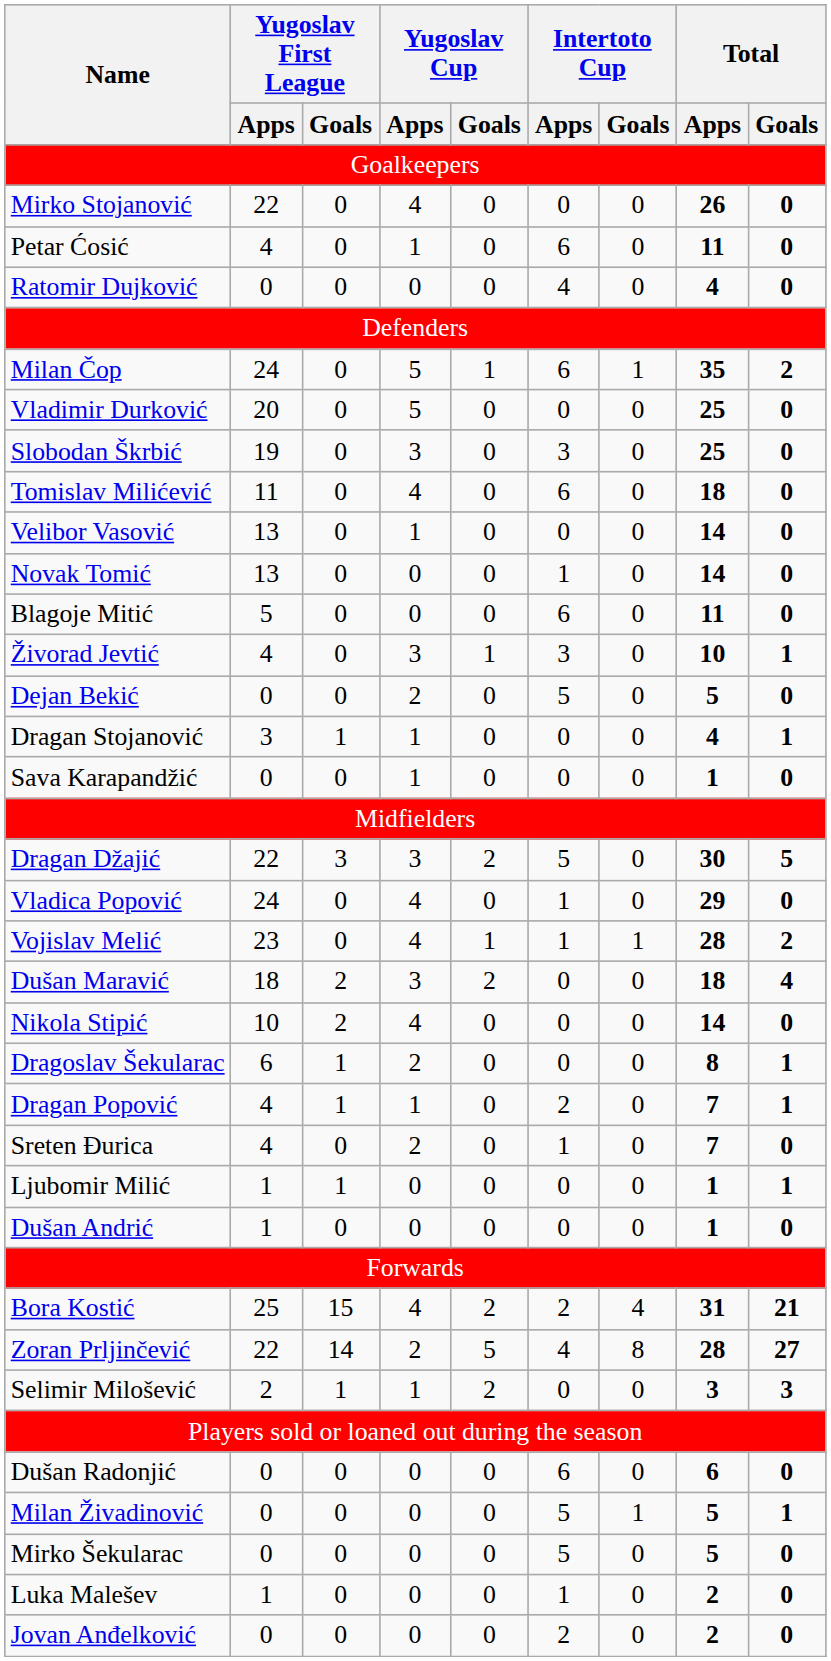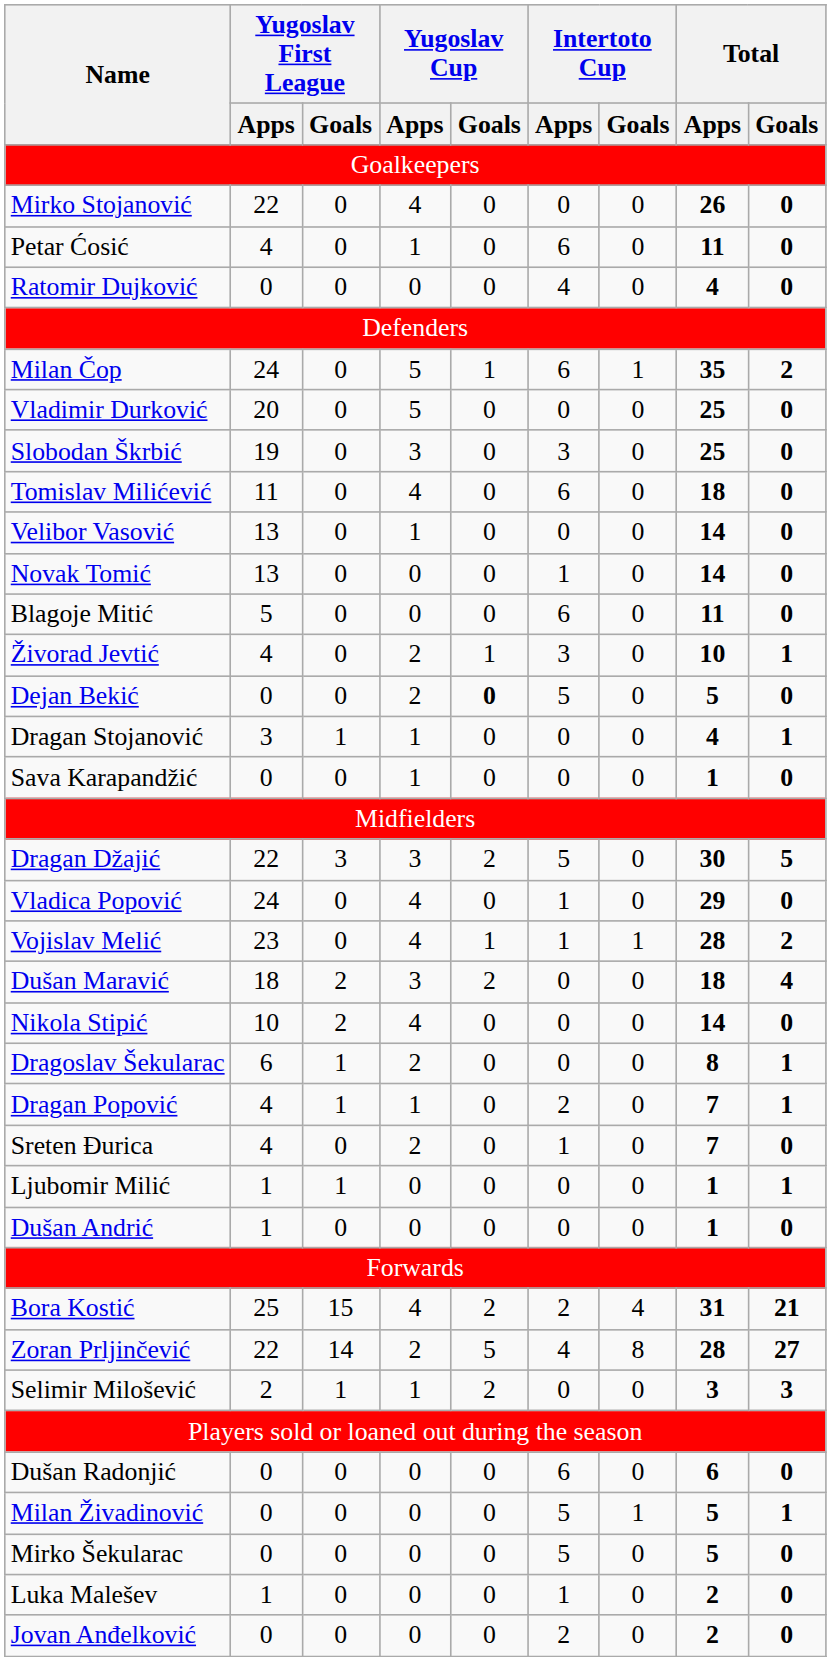 <table class="wikitable" style="text-align:center">
 <tr>
 <th rowspan="2">Name</th>
 <th colspan="2" width="85"><a href='#'>Yugoslav First League</a></th>
 <th colspan="2" width="85"><a href='#'>Yugoslav Cup</a></th>
 <th colspan="2" width="85"><a href='#'>Intertoto Cup</a></th>
 <th colspan="2" width="85">Total</th>
 </tr>
 <tr>
 <th>Apps</th>
 <th>Goals</th>
 <th>Apps</th>
 <th>Goals</th>
 <th>Apps</th>
 <th>Goals</th>
 <th>Apps</th>
 <th>Goals</th>
 </tr>
 <tr>
 <td style="background: red;color:white" align=center colspan="15">Goalkeepers</td>
 </tr>
 <tr>
 <td align="left"> <a href='#'>Mirko Stojanović</a></td>
 <td>22</td>
 <td>0</td>
 <td>4</td>
 <td>0</td>
 <td>0</td>
 <td>0</td>
 <td><strong>26</strong></td>
 <td><strong>0</strong></td>
 </tr>
 <tr>
 <td align="left"> Petar Ćosić</td>
 <td>4</td>
 <td>0</td>
 <td>1</td>
 <td>0</td>
 <td>6</td>
 <td>0</td>
 <td><strong>11</strong></td>
 <td><strong>0</strong></td>
 </tr>
 <tr>
 <td align="left"> <a href='#'>Ratomir Dujković</a></td>
 <td>0</td>
 <td>0</td>
 <td>0</td>
 <td>0</td>
 <td>4</td>
 <td>0</td>
 <td><strong>4</strong></td>
 <td><strong>0</strong></td>
 </tr>
 <tr>
 <td align=center colspan="15" style="background: red;color:white">Defenders</td>
 </tr>
 <tr>
 <td align="left"> <a href='#'>Milan Čop</a></td>
 <td>24</td>
 <td>0</td>
 <td>5</td>
 <td>1</td>
 <td>6</td>
 <td>1</td>
 <td><strong>35</strong></td>
 <td><strong>2</strong></td>
 </tr>
 <tr>
 <td align="left"> <a href='#'>Vladimir Durković</a></td>
 <td>20</td>
 <td>0</td>
 <td>5</td>
 <td>0</td>
 <td>0</td>
 <td>0</td>
 <td><strong>25</strong></td>
 <td><strong>0</strong></td>
 </tr>
 <tr>
 <td align="left"> <a href='#'>Slobodan Škrbić</a></td>
 <td>19</td>
 <td>0</td>
 <td>3</td>
 <td>0</td>
 <td>3</td>
 <td>0</td>
 <td><strong>25</strong></td>
 <td><strong>0</strong></td>
 </tr>
 <tr>
 <td align="left"> <a href='#'>Tomislav Milićević</a></td>
 <td>11</td>
 <td>0</td>
 <td>4</td>
 <td>0</td>
 <td>6</td>
 <td>0</td>
 <td><strong>18</strong></td>
 <td><strong>0</strong></td>
 </tr>
 <tr>
 <td align="left"> <a href='#'>Velibor Vasović</a></td>
 <td>13</td>
 <td>0</td>
 <td>1</td>
 <td>0</td>
 <td>0</td>
 <td>0</td>
 <td><strong>14</strong></td>
 <td><strong>0</strong></td>
 </tr>
 <tr>
 <td align="left"> <a href='#'>Novak Tomić</a></td>
 <td>13</td>
 <td>0</td>
 <td>0</td>
 <td>0</td>
 <td>1</td>
 <td>0</td>
 <td><strong>14</strong></td>
 <td><strong>0</strong></td>
 </tr>
 <tr>
 <td align="left"> Blagoje Mitić</td>
 <td>5</td>
 <td>0</td>
 <td>0</td>
 <td>0</td>
 <td>6</td>
 <td>0</td>
 <td><strong>11</strong></td>
 <td><strong>0</strong></td>
 </tr>
 <tr>
 <td align="left"> <a href='#'>Živorad Jevtić</a></td>
 <td>4</td>
 <td>0</td>
-<td>3</td>
+<td>2</td>
 <td>1</td>
 <td>3</td>
 <td>0</td>
 <td><strong>10</strong></td>
 <td><strong>1</strong></td>
 </tr>
 <tr>
 <td align="left"> <a href='#'>Dejan Bekić</a></td>
 <td>0</td>
 <td>0</td>
 <td>2</td>
-<td>0</td>
+<td><strong>0</strong></td>
 <td>5</td>
 <td>0</td>
 <td><strong>5</strong></td>
 <td><strong>0</strong></td>
 </tr>
 <tr>
 <td align="left"> Dragan Stojanović</td>
 <td>3</td>
 <td>1</td>
 <td>1</td>
 <td>0</td>
 <td>0</td>
 <td>0</td>
 <td><strong>4</strong></td>
 <td><strong>1</strong></td>
 </tr>
 <tr>
 <td align="left"> Sava Karapandžić</td>
 <td>0</td>
 <td>0</td>
 <td>1</td>
 <td>0</td>
 <td>0</td>
 <td>0</td>
 <td><strong>1</strong></td>
 <td><strong>0</strong></td>
 </tr>
 <tr>
 <td align=center colspan="15" style="background: red;color:white">Midfielders</td>
 </tr>
 <tr>
 <td align="left"> <a href='#'>Dragan Džajić</a></td>
 <td>22</td>
 <td>3</td>
 <td>3</td>
 <td>2</td>
 <td>5</td>
 <td>0</td>
 <td><strong>30</strong></td>
 <td><strong>5</strong></td>
 </tr>
 <tr>
 <td align="left"> <a href='#'>Vladica Popović</a></td>
 <td>24</td>
 <td>0</td>
 <td>4</td>
 <td>0</td>
 <td>1</td>
 <td>0</td>
 <td><strong>29</strong></td>
 <td><strong>0</strong></td>
 </tr>
 <tr>
 <td align="left"> <a href='#'>Vojislav Melić</a></td>
 <td>23</td>
 <td>0</td>
 <td>4</td>
 <td>1</td>
 <td>1</td>
 <td>1</td>
 <td><strong>28</strong></td>
 <td><strong>2</strong></td>
 </tr>
 <tr>
 <td align="left"> <a href='#'>Dušan Maravić</a></td>
 <td>18</td>
 <td>2</td>
 <td>3</td>
 <td>2</td>
 <td>0</td>
 <td>0</td>
 <td><strong>18</strong></td>
 <td><strong>4</strong></td>
 </tr>
 <tr>
 <td align="left"> <a href='#'>Nikola Stipić</a></td>
 <td>10</td>
 <td>2</td>
 <td>4</td>
 <td>0</td>
 <td>0</td>
 <td>0</td>
 <td><strong>14</strong></td>
 <td><strong>0</strong></td>
 </tr>
 <tr>
 <td align="left"> <a href='#'>Dragoslav Šekularac</a></td>
 <td>6</td>
 <td>1</td>
 <td>2</td>
 <td>0</td>
 <td>0</td>
 <td>0</td>
 <td><strong>8</strong></td>
 <td><strong>1</strong></td>
 </tr>
 <tr>
 <td align="left"> <a href='#'>Dragan Popović</a></td>
 <td>4</td>
 <td>1</td>
 <td>1</td>
 <td>0</td>
 <td>2</td>
 <td>0</td>
 <td><strong>7</strong></td>
 <td><strong>1</strong></td>
 </tr>
 <tr>
 <td align="left"> Sreten Đurica</td>
 <td>4</td>
 <td>0</td>
 <td>2</td>
 <td>0</td>
 <td>1</td>
 <td>0</td>
 <td><strong>7</strong></td>
 <td><strong>0</strong></td>
 </tr>
 <tr>
 <td align="left"> Ljubomir Milić</td>
 <td>1</td>
 <td>1</td>
 <td>0</td>
 <td>0</td>
 <td>0</td>
 <td>0</td>
 <td><strong>1</strong></td>
 <td><strong>1</strong></td>
 </tr>
 <tr>
 <td align="left"> <a href='#'>Dušan Andrić</a></td>
 <td>1</td>
 <td>0</td>
 <td>0</td>
 <td>0</td>
 <td>0</td>
 <td>0</td>
 <td><strong>1</strong></td>
 <td><strong>0</strong></td>
 </tr>
 <tr>
 <td align=center colspan="15" style="background: red;color:white">Forwards</td>
 </tr>
 <tr>
 <td align="left"> <a href='#'>Bora Kostić</a></td>
 <td>25</td>
 <td>15</td>
 <td>4</td>
 <td>2</td>
 <td>2</td>
 <td>4</td>
 <td><strong>31</strong></td>
 <td><strong>21</strong></td>
 </tr>
 <tr>
 <td align="left"> <a href='#'>Zoran Prljinčević</a></td>
 <td>22</td>
 <td>14</td>
 <td>2</td>
 <td>5</td>
 <td>4</td>
 <td>8</td>
 <td><strong>28</strong></td>
 <td><strong>27</strong></td>
 </tr>
 <tr>
 <td align="left"> Selimir Milošević</td>
 <td>2</td>
 <td>1</td>
 <td>1</td>
 <td>2</td>
 <td>0</td>
 <td>0</td>
 <td><strong>3</strong></td>
 <td><strong>3</strong></td>
 </tr>
 <tr>
 <td align=center colspan="15" style="background: red;color:white">Players sold or loaned out during the season</td>
 </tr>
 <tr>
 <td align="left"> Dušan Radonjić</td>
 <td>0</td>
 <td>0</td>
 <td>0</td>
 <td>0</td>
 <td>6</td>
 <td>0</td>
 <td><strong>6</strong></td>
 <td><strong>0</strong></td>
 </tr>
 <tr>
 <td align="left"> <a href='#'>Milan Živadinović</a></td>
 <td>0</td>
 <td>0</td>
 <td>0</td>
 <td>0</td>
 <td>5</td>
 <td>1</td>
 <td><strong>5</strong></td>
 <td><strong>1</strong></td>
 </tr>
 <tr>
 <td align="left"> Mirko Šekularac</td>
 <td>0</td>
 <td>0</td>
 <td>0</td>
 <td>0</td>
 <td>5</td>
 <td>0</td>
 <td><strong>5</strong></td>
 <td><strong>0</strong></td>
 </tr>
 <tr>
 <td align="left"> Luka Malešev</td>
 <td>1</td>
 <td>0</td>
 <td>0</td>
 <td>0</td>
 <td>1</td>
 <td>0</td>
 <td><strong>2</strong></td>
 <td><strong>0</strong></td>
 </tr>
 <tr>
 <td align="left"> <a href='#'>Jovan Anđelković</a></td>
 <td>0</td>
 <td>0</td>
 <td>0</td>
 <td>0</td>
 <td>2</td>
 <td>0</td>
 <td><strong>2</strong></td>
 <td><strong>0</strong></td>
 </tr>
 <tr>
 </tr>
 </table>
